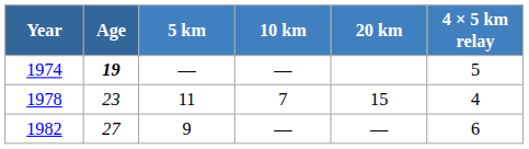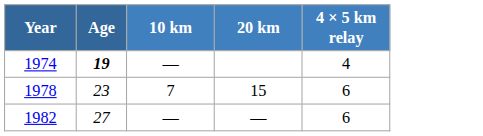 <table class="wikitable" style="font-size:95%; text-align:center; border:grey solid 1px; border-collapse:collapse; background:#ffffff;">
 <tr>
 <th style="background-color:#369; color:white; width:60px;"> Year </th>
 <th style="background-color:#369; color:white; width:40px;"> Age </th>
-<th style="background-color:#4180be; color:white; width:75px;"> 5 km </th>
 <th style="background-color:#4180be; color:white; width:75px;"> 10 km </th>
 <th style="background-color:#4180be; color:white; width:75px;"> 20 km </th>
 <th style="background-color:#4180be; color:white; width:75px;"> 4 × 5 km <br> relay </th>
 </tr>
 <tr>
 <td><a href='#'>1974</a></td>
 <td><strong><em>19</em></strong></td>
 <td>—</td>
-<td>—</td>
 <td></td>
-<td>5</td>
+<td>4</td>
 </tr>
 <tr>
 <td><a href='#'>1978</a></td>
 <td><em>23</em></td>
-<td>11</td>
 <td>7</td>
 <td>15</td>
-<td>4</td>
+<td>6</td>
 </tr>
 <tr>
 <td><a href='#'>1982</a></td>
 <td><em>27</em></td>
-<td>9</td>
 <td>—</td>
 <td>—</td>
 <td>6</td>
 </tr>
 </table>
